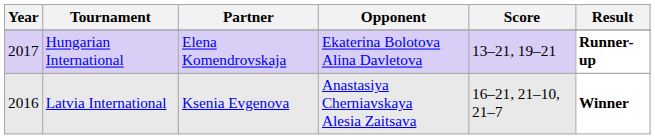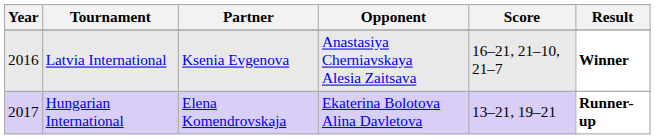 <table class="sortable wikitable" style="font-size: 90%;">
 <tr>
 <th>Year</th>
 <th>Tournament</th>
 <th>Partner</th>
 <th>Opponent</th>
 <th>Score</th>
 <th>Result</th>
 </tr>
 <tr>
 </tr>
+<tr style="background:#E9E9E9">
+<td align="center">2016</td>
+<td align="left"><a href='#'>Latvia International</a></td>
+<td align="left"> <a href='#'>Ksenia Evgenova</a></td>
+<td align="left"> <a href='#'>Anastasiya Cherniavskaya</a> <br>  <a href='#'>Alesia Zaitsava</a></td>
+<td align="left">16–21, 21–10, 21–7</td>
+<td style="text-align:left; background:white"> <strong>Winner</strong></td>
+</tr>
+<tr>
+</tr>
 <tr style="background:#D8CEF6">
 <td align="center">2017</td>
 <td align="left"><a href='#'>Hungarian International</a></td>
 <td align="left"> <a href='#'>Elena Komendrovskaja</a></td>
 <td align="left"> <a href='#'>Ekaterina Bolotova</a> <br>  <a href='#'>Alina Davletova</a></td>
 <td align="left">13–21, 19–21</td>
 <td style="text-align:left; background:white"> <strong>Runner-up</strong></td>
 </tr>
-<tr>
-</tr>
-<tr style="background:#E9E9E9">
-<td align="center">2016</td>
-<td align="left"><a href='#'>Latvia International</a></td>
-<td align="left"> <a href='#'>Ksenia Evgenova</a></td>
-<td align="left"> <a href='#'>Anastasiya Cherniavskaya</a> <br>  <a href='#'>Alesia Zaitsava</a></td>
-<td align="left">16–21, 21–10, 21–7</td>
-<td style="text-align:left; background:white"> <strong>Winner</strong></td>
-</tr>
 </table>
